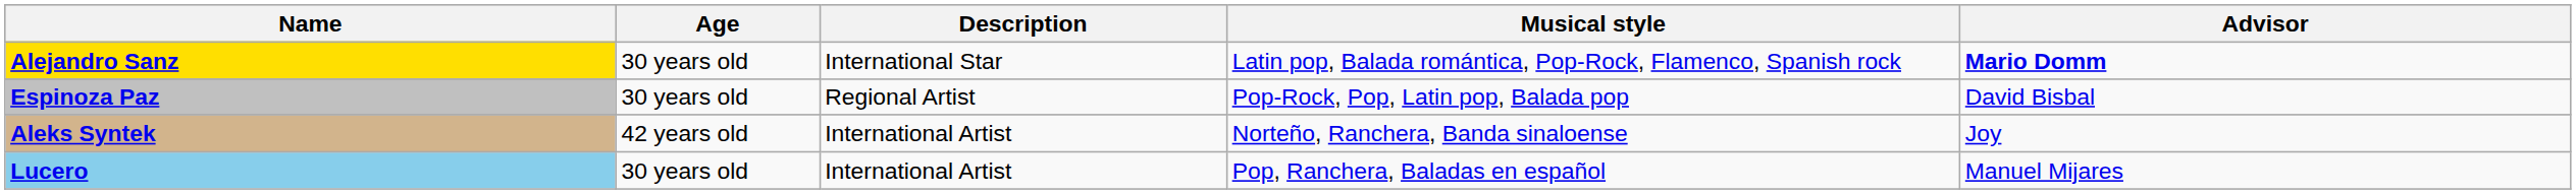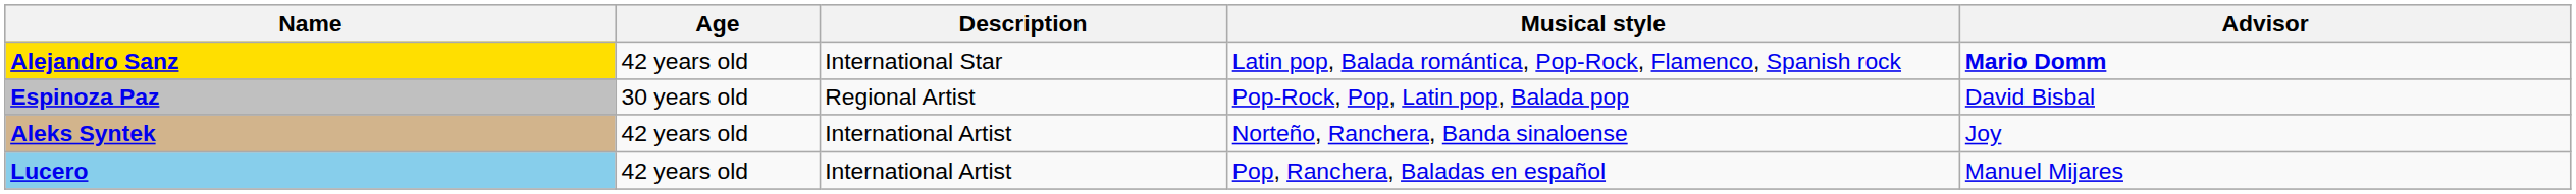 <table class="wikitable" style="font-size:90%; width:100%">
 <tr>
 <th width="15%">Name</th>
 <th width="05%">Age</th>
 <th width="10%">Description</th>
 <th width="18%">Musical style</th>
 <th width="15%">Advisor</th>
 </tr>
 <tr>
 <td style="background:#FFDF00"><strong><a href='#'>Alejandro Sanz</a></strong></td>
-<td>30 years old</td>
+<td>42 years old</td>
 <td>International Star</td>
 <td><a href='#'>Latin pop</a>, <a href='#'>Balada romántica</a>, <a href='#'>Pop-Rock</a>, <a href='#'>Flamenco</a>, <a href='#'>Spanish rock</a></td>
 <td><strong><a href='#'>Mario Domm</a></strong></td>
 </tr>
 <tr>
 <td style="background:silver"><strong><a href='#'>Espinoza Paz</a></strong></td>
 <td>30 years old</td>
 <td>Regional Artist</td>
 <td><a href='#'>Pop-Rock</a>, <a href='#'>Pop</a>, <a href='#'>Latin pop</a>, <a href='#'>Balada pop</a></td>
 <td><a href='#'>David Bisbal</a></td>
 </tr>
 <tr>
 <td style="background:tan"><strong><a href='#'>Aleks Syntek</a></strong></td>
 <td>42 years old</td>
 <td>International Artist</td>
 <td><a href='#'>Norteño</a>, <a href='#'>Ranchera</a>, <a href='#'>Banda sinaloense</a></td>
 <td><a href='#'>Joy</a></td>
 </tr>
 <tr>
 <td style="background:skyblue"><strong><a href='#'>Lucero</a></strong></td>
-<td>30 years old</td>
+<td>42 years old</td>
 <td>International Artist</td>
 <td><a href='#'>Pop</a>, <a href='#'>Ranchera</a>, <a href='#'>Baladas en español</a></td>
 <td><a href='#'>Manuel Mijares</a></td>
 </tr>
 </table>
